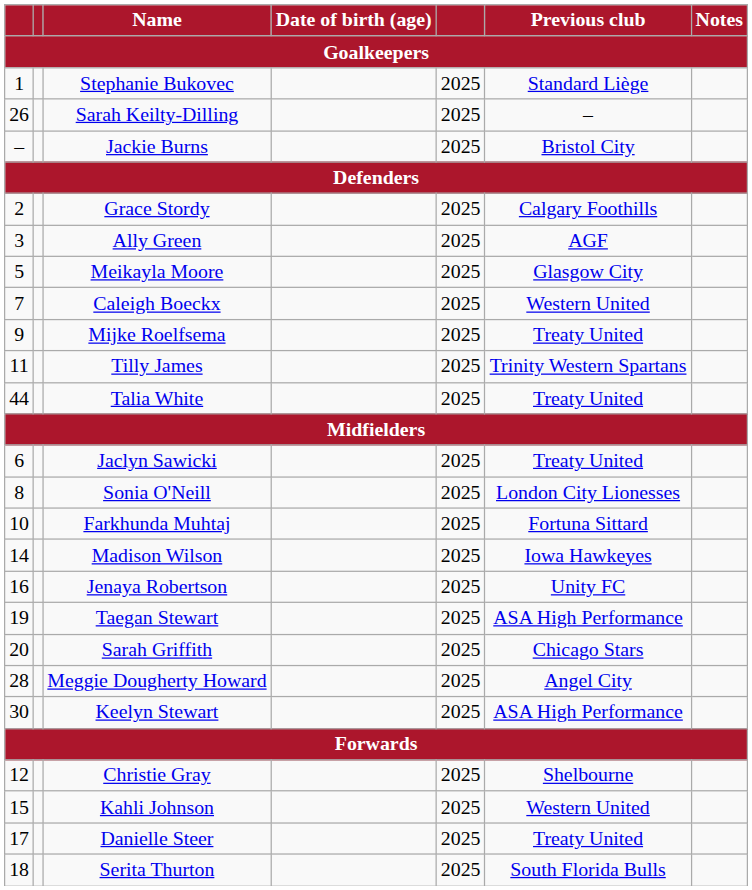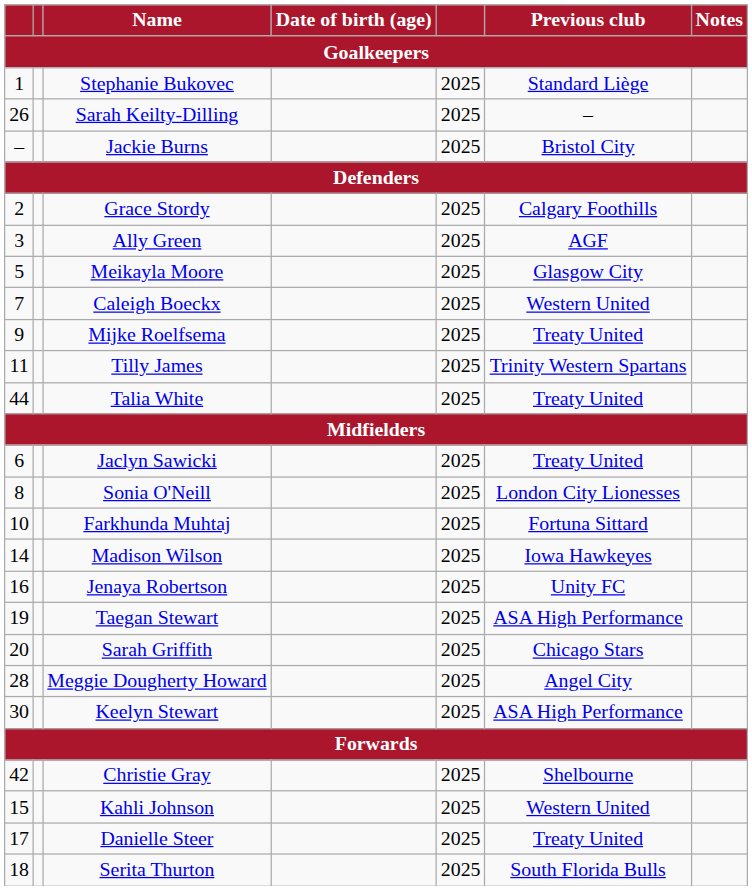 <table class="wikitable" style="text-align:center;">
 <tr>
 <th style="background:#AC162C; color:white;"></th>
 <th style="background:#AC162C; color:white;"></th>
 <th style="background:#AC162C; color:white;">Name</th>
 <th style="background:#AC162C; color:white;">Date of birth (age)</th>
 <th style="background:#AC162C; color:white;"></th>
 <th style="background:#AC162C; color:white;">Previous club</th>
 <th style="background:#AC162C; color:white;">Notes</th>
 </tr>
 <tr>
 <th colspan="7" style="background:#AC162C; color:white; ">Goalkeepers</th>
 </tr>
 <tr>
 <td>1</td>
 <td></td>
 <td><a href='#'>Stephanie Bukovec</a></td>
 <td></td>
 <td>2025</td>
 <td> <a href='#'>Standard Liège</a></td>
 <td></td>
 </tr>
 <tr>
 <td>26</td>
 <td></td>
 <td><a href='#'>Sarah Keilty-Dilling</a></td>
 <td></td>
 <td>2025</td>
 <td>–</td>
 <td></td>
 </tr>
 <tr>
 <td>–</td>
 <td></td>
 <td><a href='#'>Jackie Burns</a></td>
 <td></td>
 <td>2025</td>
 <td> <a href='#'>Bristol City</a></td>
 <td></td>
 </tr>
 <tr>
 <th colspan="7" style="background:#AC162C; color:white; ">Defenders</th>
 </tr>
 <tr>
 <td>2</td>
 <td></td>
 <td><a href='#'>Grace Stordy</a></td>
 <td></td>
 <td>2025</td>
 <td> <a href='#'>Calgary Foothills</a></td>
 <td></td>
 </tr>
 <tr>
 <td>3</td>
 <td></td>
 <td><a href='#'>Ally Green</a></td>
 <td></td>
 <td>2025</td>
 <td> <a href='#'>AGF</a></td>
 <td></td>
 </tr>
 <tr>
 <td>5</td>
 <td></td>
 <td><a href='#'>Meikayla Moore</a></td>
 <td></td>
 <td>2025</td>
 <td> <a href='#'>Glasgow City</a></td>
 <td></td>
 </tr>
 <tr>
 <td>7</td>
 <td></td>
 <td><a href='#'>Caleigh Boeckx</a></td>
 <td></td>
 <td>2025</td>
 <td> <a href='#'>Western United</a></td>
 <td></td>
 </tr>
 <tr>
 <td>9</td>
 <td></td>
 <td><a href='#'>Mijke Roelfsema</a></td>
 <td></td>
 <td>2025</td>
 <td> <a href='#'>Treaty United</a></td>
 <td></td>
 </tr>
 <tr>
 <td>11</td>
 <td></td>
 <td><a href='#'>Tilly James</a></td>
 <td></td>
 <td>2025</td>
 <td> <a href='#'>Trinity Western Spartans</a></td>
 <td></td>
 </tr>
 <tr>
 <td>44</td>
 <td></td>
 <td><a href='#'>Talia White</a></td>
 <td></td>
 <td>2025</td>
 <td> <a href='#'>Treaty United</a></td>
 <td></td>
 </tr>
 <tr>
 <th colspan="7" style="background:#AC162C; color:white; ">Midfielders</th>
 </tr>
 <tr>
 <td>6</td>
 <td></td>
 <td><a href='#'>Jaclyn Sawicki</a></td>
 <td></td>
 <td>2025</td>
 <td> <a href='#'>Treaty United</a></td>
 <td></td>
 </tr>
 <tr>
 <td>8</td>
 <td></td>
 <td><a href='#'>Sonia O'Neill</a></td>
 <td></td>
 <td>2025</td>
 <td> <a href='#'>London City Lionesses</a></td>
 <td></td>
 </tr>
 <tr>
 <td>10</td>
 <td></td>
 <td><a href='#'>Farkhunda Muhtaj</a></td>
 <td></td>
 <td>2025</td>
 <td> <a href='#'>Fortuna Sittard</a></td>
 <td></td>
 </tr>
 <tr>
 <td>14</td>
 <td></td>
 <td><a href='#'>Madison Wilson</a></td>
 <td></td>
 <td>2025</td>
 <td> <a href='#'>Iowa Hawkeyes</a></td>
 <td></td>
 </tr>
 <tr>
 <td>16</td>
 <td></td>
 <td><a href='#'>Jenaya Robertson</a></td>
 <td></td>
 <td>2025</td>
 <td> <a href='#'>Unity FC</a></td>
 <td></td>
 </tr>
 <tr>
 <td>19</td>
 <td></td>
 <td><a href='#'>Taegan Stewart</a></td>
 <td></td>
 <td>2025</td>
 <td> <a href='#'>ASA High Performance</a></td>
 <td></td>
 </tr>
 <tr>
 <td>20</td>
 <td></td>
 <td><a href='#'>Sarah Griffith</a></td>
 <td></td>
 <td>2025</td>
 <td> <a href='#'>Chicago Stars</a></td>
 <td></td>
 </tr>
 <tr>
 <td>28</td>
 <td></td>
 <td><a href='#'>Meggie Dougherty Howard</a></td>
 <td></td>
 <td>2025</td>
 <td> <a href='#'>Angel City</a></td>
 <td></td>
 </tr>
 <tr>
 <td>30</td>
 <td></td>
 <td><a href='#'>Keelyn Stewart</a></td>
 <td></td>
 <td>2025</td>
 <td> <a href='#'>ASA High Performance</a></td>
 <td></td>
 </tr>
 <tr>
 <th colspan="7" style="background:#AC162C; color:white; ">Forwards</th>
 </tr>
 <tr>
-<td>12</td>
+<td>42</td>
 <td></td>
 <td><a href='#'>Christie Gray</a></td>
 <td></td>
 <td>2025</td>
 <td> <a href='#'>Shelbourne</a></td>
 <td></td>
 </tr>
 <tr>
 <td>15</td>
 <td></td>
 <td><a href='#'>Kahli Johnson</a></td>
 <td></td>
 <td>2025</td>
 <td> <a href='#'>Western United</a></td>
 <td></td>
 </tr>
 <tr>
 <td>17</td>
 <td></td>
 <td><a href='#'>Danielle Steer</a></td>
 <td></td>
 <td>2025</td>
 <td> <a href='#'>Treaty United</a></td>
 <td></td>
 </tr>
 <tr>
 <td>18</td>
 <td></td>
 <td><a href='#'>Serita Thurton</a></td>
 <td></td>
 <td>2025</td>
 <td> <a href='#'>South Florida Bulls</a></td>
 <td></td>
 </tr>
 </table>
